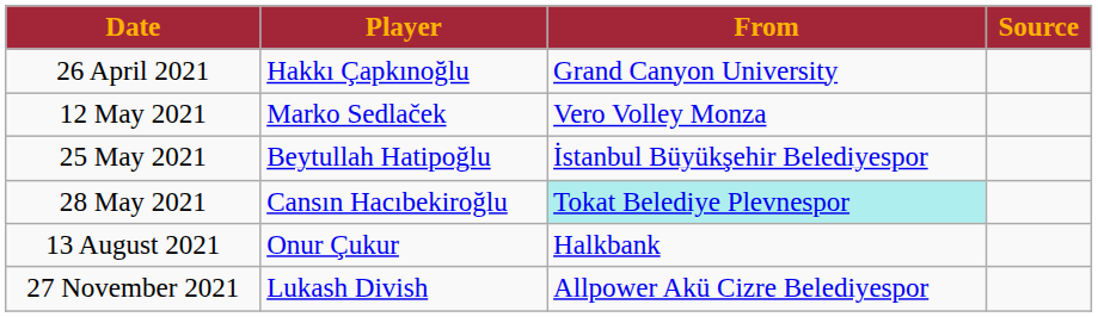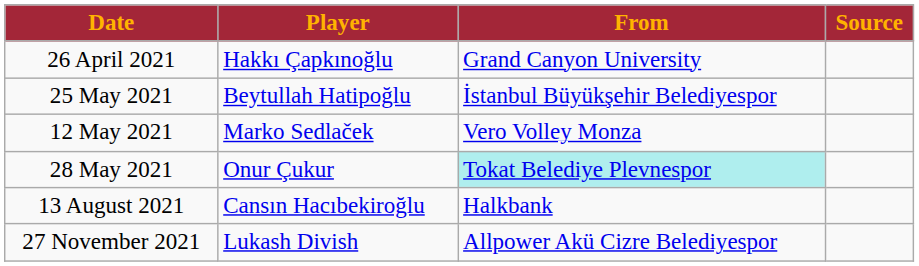 <table class="wikitable sortable" style="text-align:center;width:50%;">
 <tr>
 <th scope="col" style="background-color:#A32638;color:#FFB300">Date</th>
 <th scope="col" style="background-color:#A32638;color:#FFB300">Player</th>
 <th scope="col" style="background-color:#A32638;color:#FFB300">From</th>
 <th scope="col" class="unsortable" style="background-color:#A32638;color:#FFB300">Source</th>
 </tr>
 <tr>
 <td>26 April 2021</td>
 <td align=left> <a href='#'>Hakkı Çapkınoğlu</a></td>
 <td align=left> <a href='#'>Grand Canyon University</a></td>
 <td></td>
 </tr>
 <tr>
+<td>25 May 2021</td>
+<td align=left> <a href='#'>Beytullah Hatipoğlu</a></td>
+<td align=left> <a href='#'>İstanbul Büyükşehir Belediyespor</a></td>
+<td></td>
+</tr>
+<tr>
 <td>12 May 2021</td>
 <td align=left> <a href='#'>Marko Sedlaček</a></td>
 <td align=left> <a href='#'>Vero Volley Monza</a></td>
 <td></td>
 </tr>
 <tr>
-<td>25 May 2021</td>
-<td align=left> <a href='#'>Beytullah Hatipoğlu</a></td>
-<td align=left> <a href='#'>İstanbul Büyükşehir Belediyespor</a></td>
-<td></td>
-</tr>
-<tr>
 <td>28 May 2021</td>
-<td align=left> <a href='#'>Cansın Hacıbekiroğlu</a></td>
+<td align=left> <a href='#'>Onur Çukur</a></td>
 <td align=left style="background: paleturquoise;"> <a href='#'>Tokat Belediye Plevnespor</a></td>
 <td></td>
 </tr>
 <tr>
 <td>13 August 2021</td>
-<td align=left> <a href='#'>Onur Çukur</a></td>
+<td align=left> <a href='#'>Cansın Hacıbekiroğlu</a></td>
 <td align=left> <a href='#'>Halkbank</a></td>
 <td></td>
 </tr>
 <tr>
 <td>27 November 2021</td>
 <td align=left>  <a href='#'>Lukash Divish</a></td>
 <td align=left> <a href='#'>Allpower Akü Cizre Belediyespor</a></td>
 <td></td>
 </tr>
 </table>
